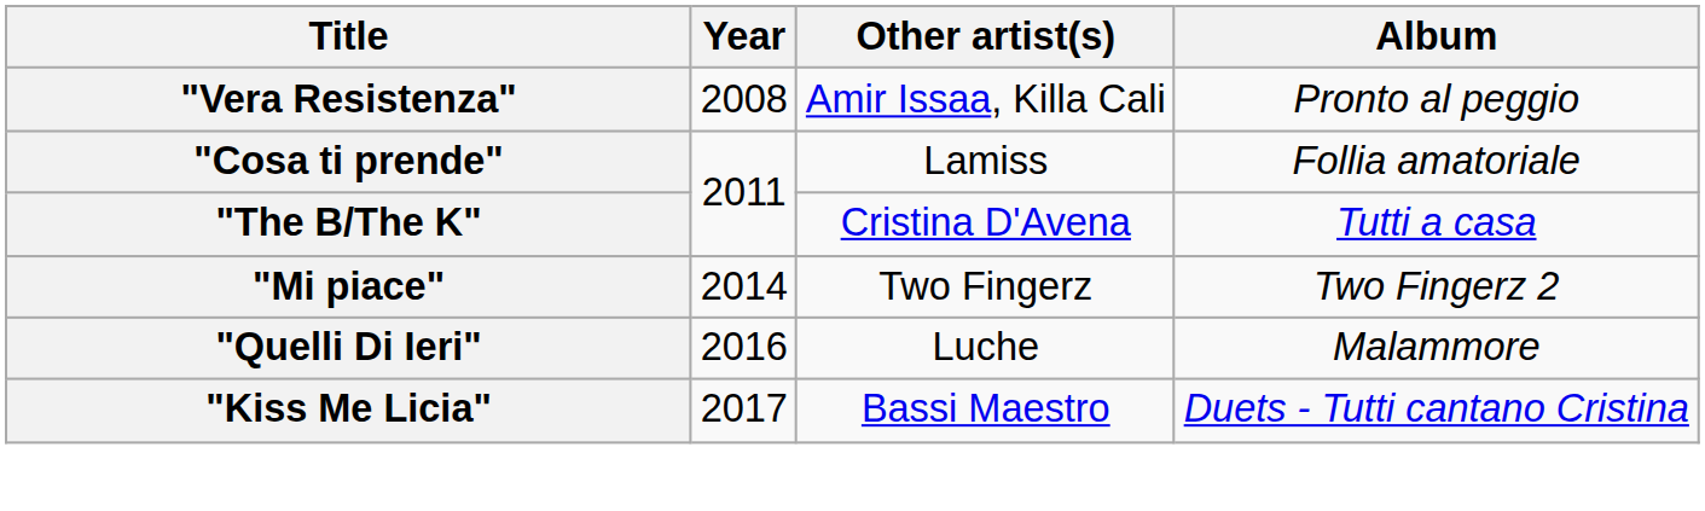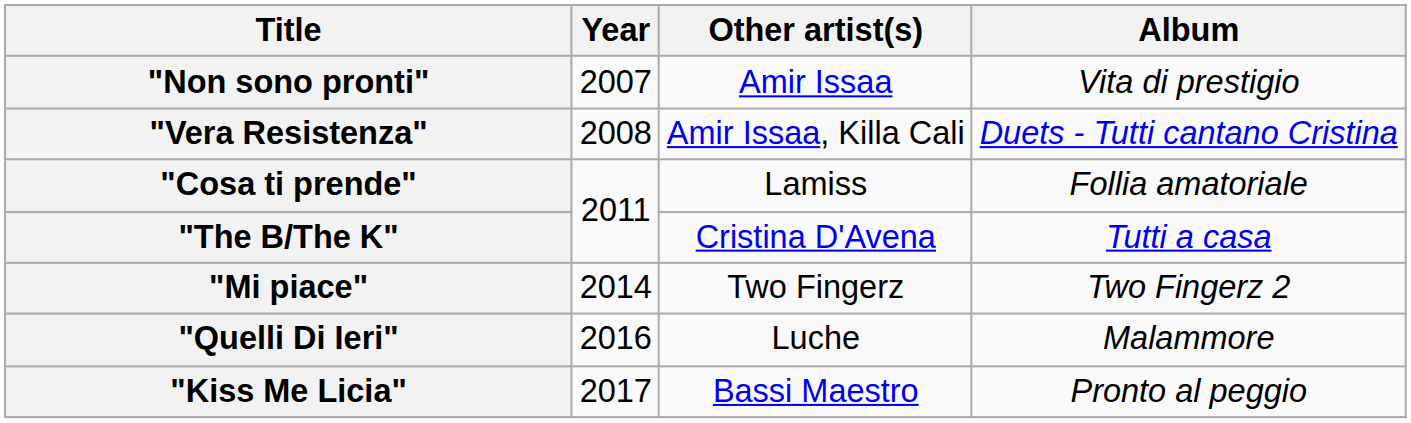 <table class="wikitable plainrowheaders" style="text-align:center;">
 <tr>
 <th scope="col" style="width:17em;">Title</th>
 <th scope="col">Year</th>
 <th scope="col">Other artist(s)</th>
 <th scope="col">Album</th>
 </tr>
 <tr>
+<th scope="row">"Non sono pronti"</th>
+<td>2007</td>
+<td><a href='#'>Amir Issaa</a></td>
+<td><em>Vita di prestigio</em></td>
+</tr>
+<tr>
 <th scope="row">"Vera Resistenza"</th>
 <td>2008</td>
 <td><a href='#'>Amir Issaa</a>, Killa Cali</td>
-<td><em>Pronto al peggio</em></td>
+<td><em><a href='#'>Duets - Tutti cantano Cristina</a></em></td>
 </tr>
 <tr>
 <th scope="row">"Cosa ti prende"</th>
 <td rowspan="2">2011</td>
 <td>Lamiss</td>
 <td><em>Follia amatoriale</em></td>
 </tr>
 <tr>
 <th scope="row">"The B/The K"</th>
 <td><a href='#'>Cristina D'Avena</a></td>
 <td><em><a href='#'>Tutti a casa</a></em></td>
 </tr>
 <tr>
 <th scope="row">"Mi piace"</th>
 <td>2014</td>
 <td>Two Fingerz</td>
 <td><em>Two Fingerz 2</em></td>
 </tr>
 <tr>
 <th scope="row">"Quelli Di Ieri"</th>
 <td>2016</td>
 <td>Luche</td>
 <td><em>Malammore</em></td>
 </tr>
 <tr>
 <th scope="row">"Kiss Me Licia"</th>
 <td>2017</td>
 <td><a href='#'>Bassi Maestro</a></td>
-<td><em><a href='#'>Duets - Tutti cantano Cristina</a></em></td>
+<td><em>Pronto al peggio</em></td>
 </tr>
 </table>
